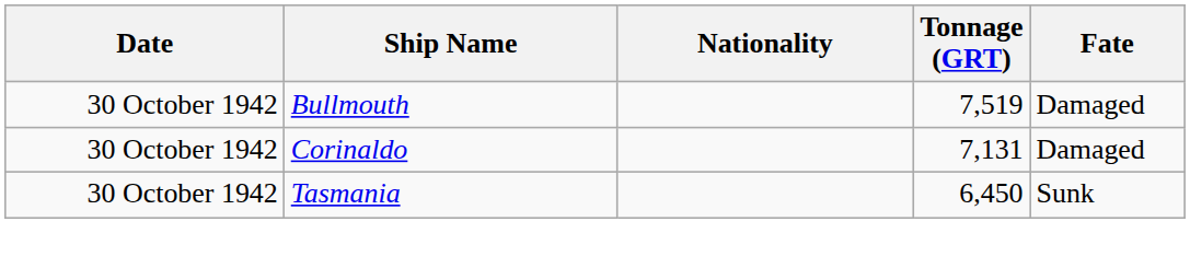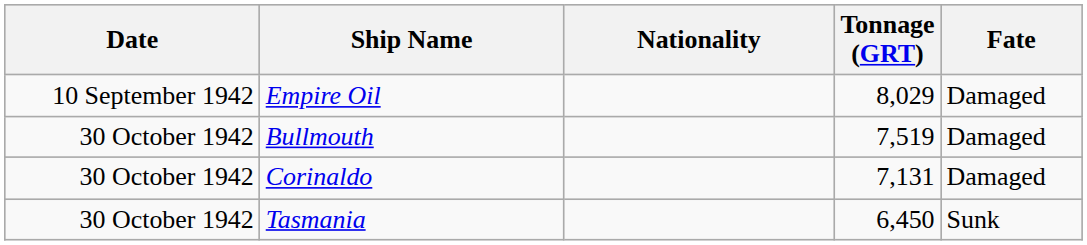 <table class="wikitable sortable">
 <tr>
 <th width="150px">Date</th>
 <th width="180px">Ship Name</th>
 <th width="160px">Nationality</th>
 <th width="25px">Tonnage<br>(<a href='#'>GRT</a>)</th>
 <th width="80px">Fate</th>
+</tr>
+<tr>
+<td align="right">10 September 1942</td>
+<td align="left"><a href='#'><em>Empire Oil</em></a></td>
+<td align="left"></td>
+<td align="right">8,029</td>
+<td align="left">Damaged</td>
 </tr>
 <tr>
 <td align="right">30 October 1942</td>
 <td align="left"><a href='#'><em>Bullmouth</em></a></td>
 <td align="left"></td>
 <td align="right">7,519</td>
 <td align="left">Damaged</td>
 </tr>
 <tr>
 <td align="right">30 October 1942</td>
 <td align="left"><a href='#'><em>Corinaldo</em></a></td>
 <td align="left"></td>
 <td align="right">7,131</td>
 <td align="left">Damaged</td>
 </tr>
 <tr>
 <td align="right">30 October 1942</td>
 <td align="left"><a href='#'><em>Tasmania</em></a></td>
 <td align="left"></td>
 <td align="right">6,450</td>
 <td align="left">Sunk</td>
 </tr>
 </table>
